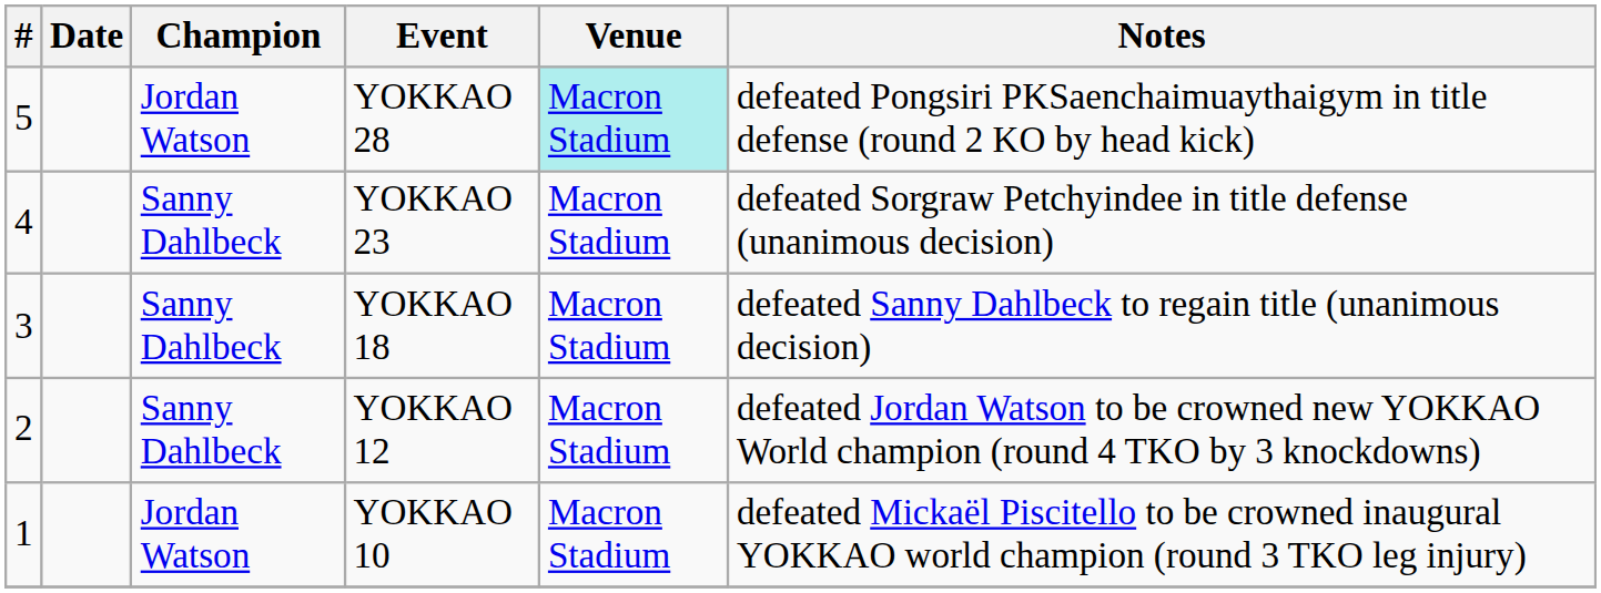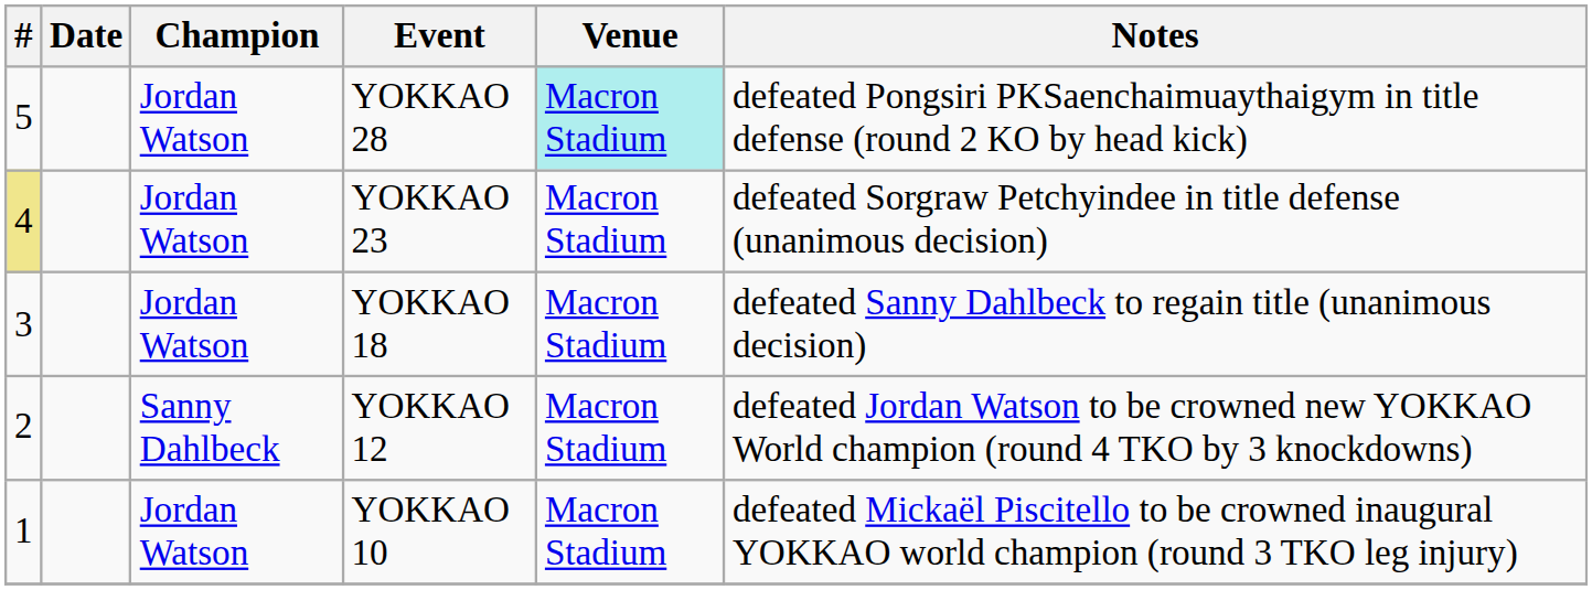 <table id="Events" class="wikitable sortable" style="width:100%; font-size:90%;">
 <tr>
 <th scope="col">#</th>
 <th scope="col">Date</th>
 <th scope="col">Champion</th>
 <th scope="col">Event</th>
 <th scope="col">Venue</th>
 <th scope="col">Notes</th>
 </tr>
 <tr>
 <td align=center>5</td>
 <td></td>
 <td> <a href='#'>Jordan Watson</a></td>
 <td>YOKKAO 28</td>
 <td style="background: paleturquoise;"><a href='#'>Macron Stadium</a></td>
 <td>defeated  Pongsiri PKSaenchaimuaythaigym in title defense (round 2 KO by head kick)</td>
 </tr>
 <tr>
-<td align=center>4</td>
+<td align=center style="background: khaki;">4</td>
 <td></td>
-<td> <a href='#'>Sanny Dahlbeck</a></td>
+<td> <a href='#'>Jordan Watson</a></td>
 <td>YOKKAO 23</td>
 <td><a href='#'>Macron Stadium</a></td>
 <td>defeated  Sorgraw Petchyindee in title defense (unanimous decision)</td>
 </tr>
 <tr>
 <td align=center>3</td>
 <td></td>
-<td> <a href='#'>Sanny Dahlbeck</a></td>
+<td> <a href='#'>Jordan Watson</a></td>
 <td>YOKKAO 18</td>
 <td><a href='#'>Macron Stadium</a></td>
 <td>defeated  <a href='#'>Sanny Dahlbeck</a> to regain title (unanimous decision)</td>
 </tr>
 <tr>
 <td align=center>2</td>
 <td></td>
 <td> <a href='#'>Sanny Dahlbeck</a></td>
 <td>YOKKAO 12</td>
 <td><a href='#'>Macron Stadium</a></td>
 <td>defeated  <a href='#'>Jordan Watson</a> to be crowned new YOKKAO World champion (round 4 TKO by 3 knockdowns)</td>
 </tr>
 <tr>
 <td align=center>1</td>
 <td></td>
 <td> <a href='#'>Jordan Watson</a></td>
 <td>YOKKAO 10</td>
 <td><a href='#'>Macron Stadium</a></td>
 <td>defeated  <a href='#'>Mickaël Piscitello</a> to be crowned inaugural YOKKAO world champion (round 3 TKO leg injury)</td>
 </tr>
 <tr>
 </tr>
 </table>
